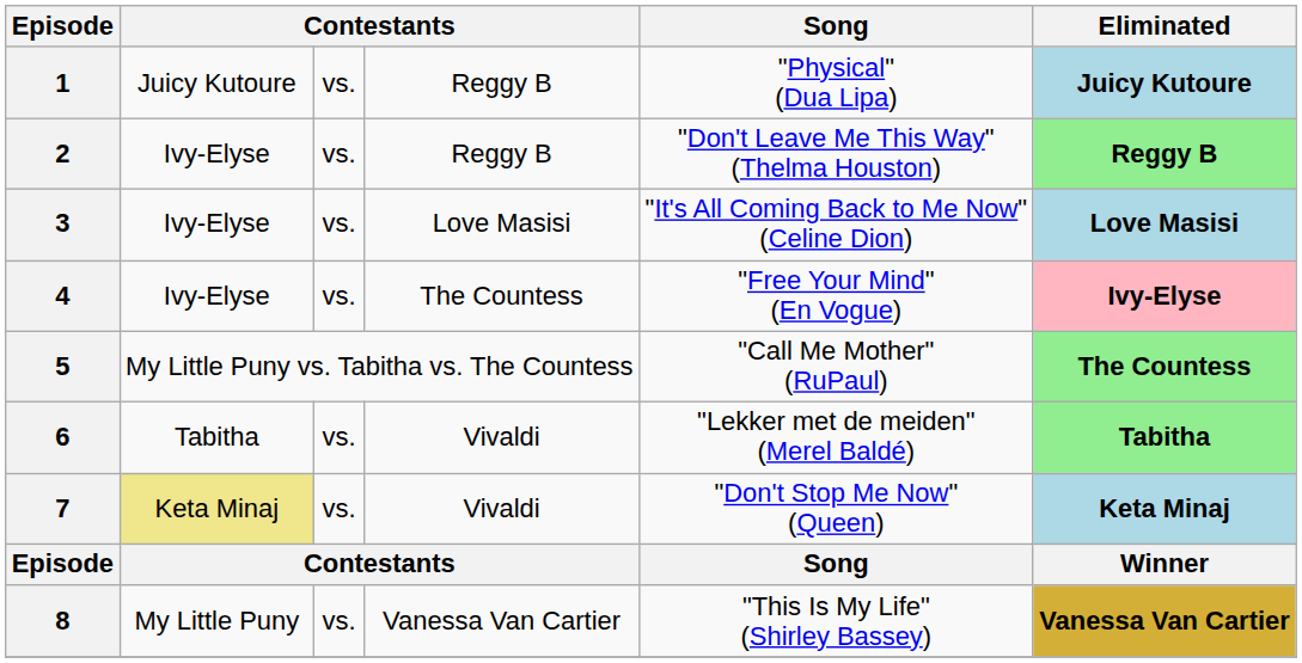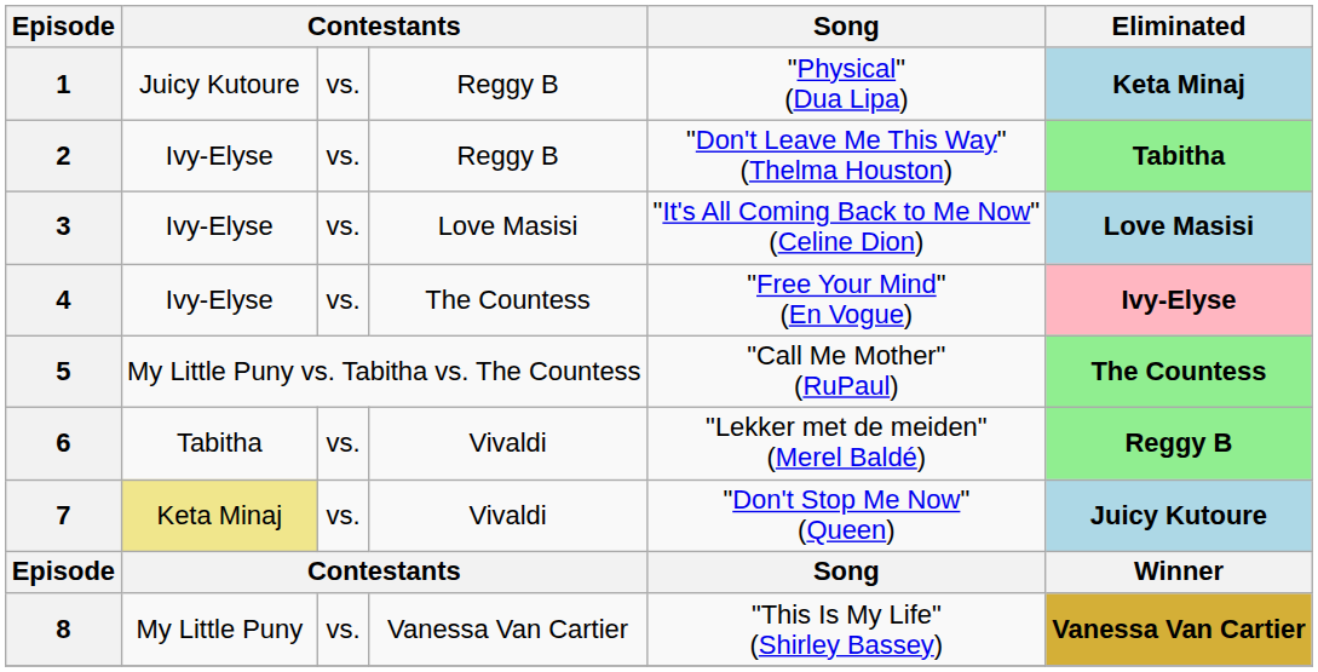 <table class="wikitable" style="text-align:center">
 <tr>
 <th scope="col">Episode</th>
 <th scope="col" colspan="3">Contestants</th>
 <th scope="col">Song</th>
 <th scope="col">Eliminated</th>
 </tr>
 <tr>
 <th scope="row">1</th>
 <td>Juicy Kutoure</td>
 <td>vs.</td>
 <td>Reggy B</td>
 <td>"<a href='#'>Physical</a>"<br>(<a href='#'>Dua Lipa</a>)</td>
-<td bgcolor="lightblue"><strong>Juicy Kutoure</strong></td>
+<td bgcolor="lightblue"><strong>Keta Minaj</strong></td>
 </tr>
 <tr>
 <th scope="row">2</th>
 <td>Ivy-Elyse</td>
 <td>vs.</td>
 <td>Reggy B</td>
 <td>"<a href='#'>Don't Leave Me This Way</a>"<br>(<a href='#'>Thelma Houston</a>)</td>
-<td bgcolor="lightgreen"><strong>Reggy B</strong></td>
+<td bgcolor="lightgreen"><strong>Tabitha</strong></td>
 </tr>
 <tr>
 <th scope="row">3</th>
 <td>Ivy-Elyse</td>
 <td>vs.</td>
 <td>Love Masisi</td>
 <td nowrap>"<a href='#'>It's All Coming Back to Me Now</a>"<br>(<a href='#'>Celine Dion</a>)</td>
 <td bgcolor="lightblue"><strong>Love Masisi</strong></td>
 </tr>
 <tr>
 <th scope="row">4</th>
 <td>Ivy-Elyse</td>
 <td>vs.</td>
 <td>The Countess</td>
 <td>"<a href='#'>Free Your Mind</a>"<br>(<a href='#'>En Vogue</a>)</td>
 <td bgcolor="lightpink"><strong>Ivy-Elyse</strong></td>
 </tr>
 <tr>
 <th scope="row">5</th>
 <td colspan="3">My Little Puny vs. Tabitha vs. The Countess</td>
 <td>"Call Me Mother"<br>(<a href='#'>RuPaul</a>)</td>
 <td bgcolor="lightgreen"><strong>The Countess</strong></td>
 </tr>
 <tr>
 <th scope="row">6</th>
 <td>Tabitha</td>
 <td>vs.</td>
 <td>Vivaldi</td>
 <td>"Lekker met de meiden"<br>(<a href='#'>Merel Baldé</a>)</td>
-<td bgcolor="lightgreen"><strong>Tabitha</strong></td>
+<td bgcolor="lightgreen"><strong>Reggy B</strong></td>
 </tr>
 <tr>
 <th scope="row">7</th>
 <td style="background: khaki;">Keta Minaj</td>
 <td>vs.</td>
 <td>Vivaldi</td>
 <td>"<a href='#'>Don't Stop Me Now</a>"<br>(<a href='#'>Queen</a>)</td>
-<td bgcolor="lightblue"><strong>Keta Minaj</strong></td>
+<td bgcolor="lightblue"><strong>Juicy Kutoure</strong></td>
 </tr>
 <tr>
 <th scope="col">Episode</th>
 <th scope="col" colspan="3">Contestants</th>
 <th scope="col">Song</th>
 <th scope="col">Winner</th>
 </tr>
 <tr>
 <th scope="row">8</th>
 <td nowrap>My Little Puny</td>
 <td>vs.</td>
 <td nowrap>Vanessa Van Cartier</td>
 <td>"This Is My Life"<br>(<a href='#'>Shirley Bassey</a>)</td>
 <td bgcolor="#D4AF37" nowrap><strong>Vanessa Van Cartier</strong></td>
 </tr>
 <tr>
 </tr>
 </table>
